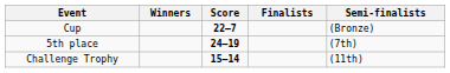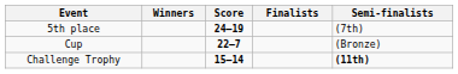 <table class="wikitable" width=600 style="text-align: center">
 <tr>
 <th>Event</th>
 <th>Winners</th>
 <th>Score</th>
 <th>Finalists</th>
 <th>Semi-finalists</th>
 </tr>
 <tr>
+<td>5th place</td>
+<td align=left><strong></strong></td>
+<td><strong>24–19</strong></td>
+<td align=left></td>
+<td align=left> (7th)<br></td>
+</tr>
+<tr>
 <td>Cup</td>
 <td align=left><strong></strong></td>
 <td><strong>22–7</strong></td>
 <td align=left></td>
 <td align=left> (Bronze)<br></td>
 </tr>
 <tr>
-<td>5th place</td>
-<td align=left><strong></strong></td>
-<td><strong>24–19</strong></td>
-<td align=left></td>
-<td align=left> (7th)<br></td>
-</tr>
-<tr>
 <td>Challenge Trophy</td>
 <td align=left><strong></strong></td>
 <td><strong>15–14</strong></td>
 <td align=left></td>
-<td align=left> (11th)<br></td>
+<td align=left><strong> (11th)<br></strong></td>
 </tr>
 </table>
